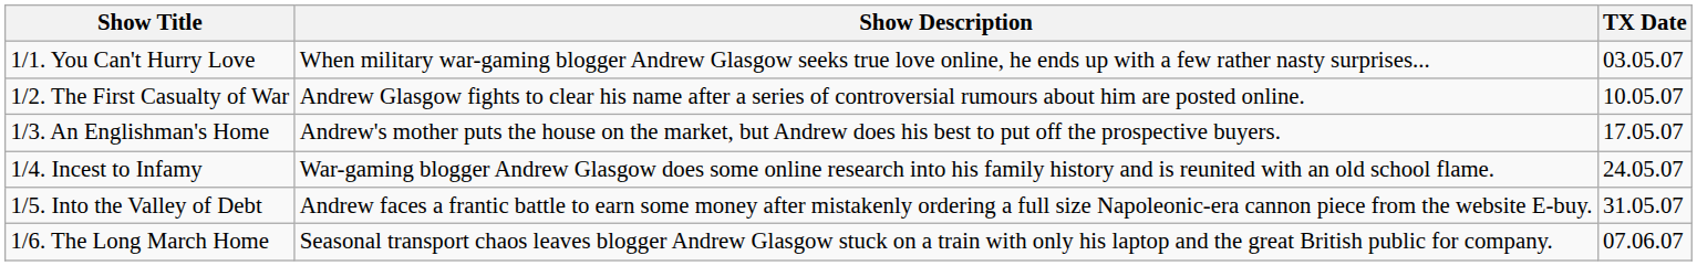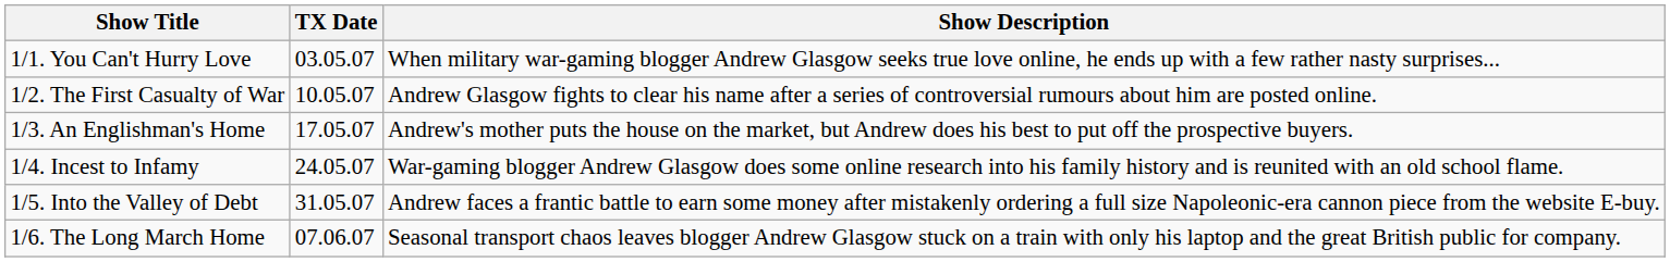 <table class="wikitable" border="1">
 <tr>
 <th>Show Title</th>
+<th>TX Date</th>
 <th>Show Description</th>
-<th>TX Date</th>
 </tr>
 <tr>
 <td>1/1. You Can't Hurry Love</td>
+<td>03.05.07</td>
 <td>When military war-gaming blogger Andrew Glasgow seeks true love online, he ends up with a few rather nasty surprises...</td>
-<td>03.05.07</td>
 </tr>
 <tr>
 <td>1/2. The First Casualty of War</td>
+<td>10.05.07</td>
 <td>Andrew Glasgow fights to clear his name after a series of controversial rumours about him are posted online.</td>
-<td>10.05.07</td>
 </tr>
 <tr>
 <td>1/3. An Englishman's Home</td>
+<td>17.05.07</td>
 <td>Andrew's mother puts the house on the market, but Andrew does his best to put off the prospective buyers.</td>
-<td>17.05.07</td>
 </tr>
 <tr>
 <td>1/4. Incest to Infamy</td>
+<td>24.05.07</td>
 <td>War-gaming blogger Andrew Glasgow does some online research into his family history and is reunited with an old school flame.</td>
-<td>24.05.07</td>
 </tr>
 <tr>
 <td>1/5. Into the Valley of Debt</td>
+<td>31.05.07</td>
 <td>Andrew faces a frantic battle to earn some money after mistakenly ordering a full size Napoleonic-era cannon piece from the website E-buy.</td>
-<td>31.05.07</td>
 </tr>
 <tr>
 <td>1/6. The Long March Home</td>
+<td>07.06.07</td>
 <td>Seasonal transport chaos leaves blogger Andrew Glasgow stuck on a train with only his laptop and the great British public for company.</td>
-<td>07.06.07</td>
 </tr>
 </table>
